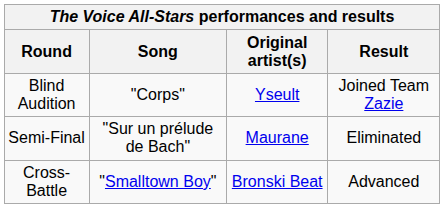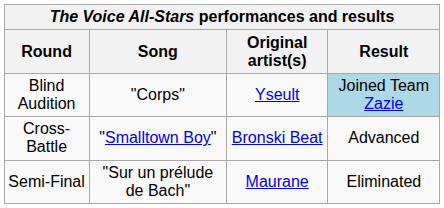 <table class="wikitable collapsible" style="width:70%; margin:1em auto 1em auto; text-align:center;">
 <tr>
 <th colspan="4"><em>The Voice All-Stars</em> performances and results</th>
 </tr>
 <tr>
 <th scope="col">Round</th>
 <th scope="col">Song</th>
 <th scope="col">Original artist(s)</th>
 <th scope="col">Result</th>
 </tr>
 <tr>
 <td>Blind Audition</td>
 <td>"Corps"</td>
 <td><a href='#'>Yseult</a></td>
-<td>Joined Team <a href='#'>Zazie</a></td>
+<td style="background: lightblue;">Joined Team <a href='#'>Zazie</a></td>
+</tr>
+<tr>
+<td>Cross-Battle</td>
+<td>"<a href='#'>Smalltown Boy</a>"</td>
+<td><a href='#'>Bronski Beat</a></td>
+<td>Advanced</td>
 </tr>
 <tr>
 <td>Semi-Final</td>
 <td>"Sur un prélude de Bach"</td>
 <td><a href='#'>Maurane</a></td>
 <td>Eliminated</td>
 </tr>
-<tr>
-<td>Cross-Battle</td>
-<td>"<a href='#'>Smalltown Boy</a>"</td>
-<td><a href='#'>Bronski Beat</a></td>
-<td>Advanced</td>
-</tr>
 </table>
